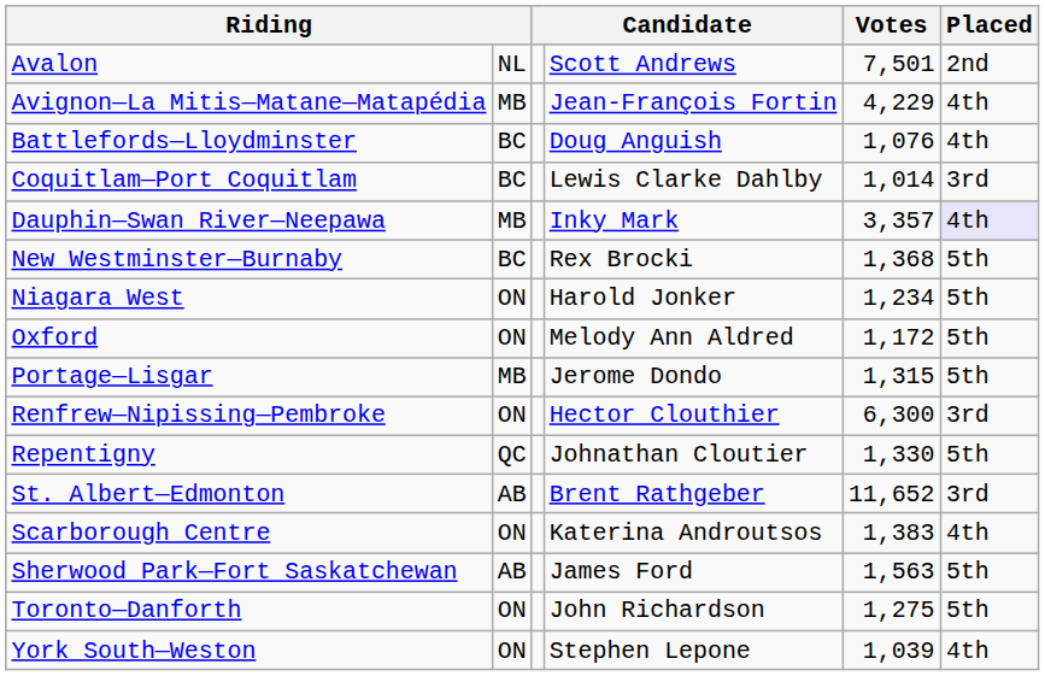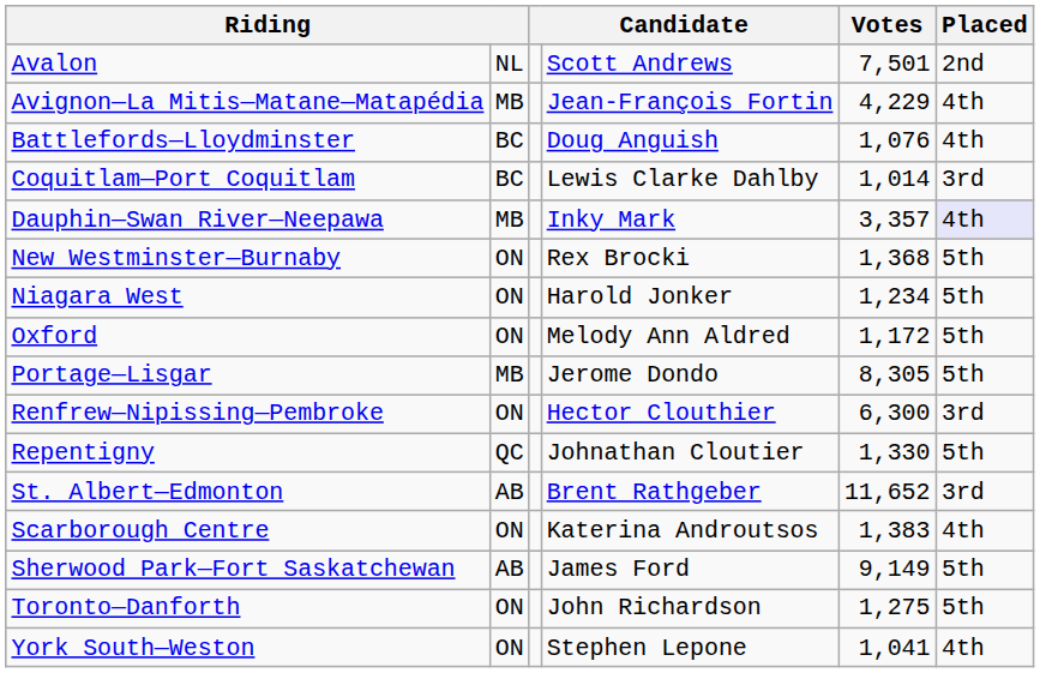 <table class="wikitable" style="text-align:left;">
 <tr>
 <th colspan="2">Riding</th>
 <th colspan="2">Candidate</th>
 <th>Votes</th>
 <th>Placed</th>
 </tr>
 <tr>
 <td><a href='#'>Avalon</a></td>
 <td>NL</td>
 <td></td>
 <td><a href='#'>Scott Andrews</a></td>
 <td style="text-align:right;">7,501</td>
 <td>2nd</td>
 </tr>
 <tr>
 <td><a href='#'>Avignon—La Mitis—Matane—Matapédia</a></td>
 <td>MB</td>
 <td></td>
 <td><a href='#'>Jean-François Fortin</a></td>
 <td style="text-align:right;">4,229</td>
 <td>4th</td>
 </tr>
 <tr>
 <td><a href='#'>Battlefords—Lloydminster</a></td>
 <td>BC</td>
 <td></td>
 <td><a href='#'>Doug Anguish</a></td>
 <td style="text-align:right;">1,076</td>
 <td>4th</td>
 </tr>
 <tr>
 <td><a href='#'>Coquitlam—Port Coquitlam</a></td>
 <td>BC</td>
 <td></td>
 <td>Lewis Clarke Dahlby</td>
 <td style="text-align:right;">1,014</td>
 <td>3rd</td>
 </tr>
 <tr>
 <td><a href='#'>Dauphin—Swan River—Neepawa</a></td>
 <td>MB</td>
 <td></td>
 <td><a href='#'>Inky Mark</a></td>
 <td style="text-align:right;">3,357</td>
 <td style="background: lavender;">4th</td>
 </tr>
 <tr>
 <td><a href='#'>New Westminster—Burnaby</a></td>
-<td>BC</td>
+<td>ON</td>
 <td></td>
 <td>Rex Brocki</td>
 <td style="text-align:right;">1,368</td>
 <td>5th</td>
 </tr>
 <tr>
 <td><a href='#'>Niagara West</a></td>
 <td>ON</td>
 <td></td>
 <td>Harold Jonker</td>
 <td style="text-align:right;">1,234</td>
 <td>5th</td>
 </tr>
 <tr>
 <td><a href='#'>Oxford</a></td>
 <td>ON</td>
 <td></td>
 <td>Melody Ann Aldred</td>
 <td style="text-align:right;">1,172</td>
 <td>5th</td>
 </tr>
 <tr>
 <td><a href='#'>Portage—Lisgar</a></td>
 <td>MB</td>
 <td></td>
 <td>Jerome Dondo</td>
-<td style="text-align:right;">1,315</td>
+<td style="text-align:right;">8,305</td>
 <td>5th</td>
 </tr>
 <tr>
 <td><a href='#'>Renfrew—Nipissing—Pembroke</a></td>
 <td>ON</td>
 <td></td>
 <td><a href='#'>Hector Clouthier</a></td>
 <td style="text-align:right;">6,300</td>
 <td>3rd</td>
 </tr>
 <tr>
 <td><a href='#'>Repentigny</a></td>
 <td>QC</td>
 <td></td>
 <td>Johnathan Cloutier</td>
 <td style="text-align:right;">1,330</td>
 <td>5th</td>
 </tr>
 <tr>
 <td><a href='#'>St. Albert—Edmonton</a></td>
 <td>AB</td>
 <td></td>
 <td><a href='#'>Brent Rathgeber</a></td>
 <td style="text-align:right;">11,652</td>
 <td>3rd</td>
 </tr>
 <tr>
 <td><a href='#'>Scarborough Centre</a></td>
 <td>ON</td>
 <td></td>
 <td>Katerina Androutsos</td>
 <td style="text-align:right;">1,383</td>
 <td>4th</td>
 </tr>
 <tr>
 <td><a href='#'>Sherwood Park—Fort Saskatchewan</a></td>
 <td>AB</td>
 <td></td>
 <td>James Ford</td>
-<td style="text-align:right;">1,563</td>
+<td style="text-align:right;">9,149</td>
 <td>5th</td>
 </tr>
 <tr>
 <td><a href='#'>Toronto—Danforth</a></td>
 <td>ON</td>
 <td></td>
 <td>John Richardson</td>
 <td style="text-align:right;">1,275</td>
 <td>5th</td>
 </tr>
 <tr>
 <td><a href='#'>York South—Weston</a></td>
 <td>ON</td>
 <td></td>
 <td>Stephen Lepone</td>
-<td style="text-align:right;">1,039</td>
+<td style="text-align:right;">1,041</td>
 <td>4th</td>
 </tr>
 </table>
